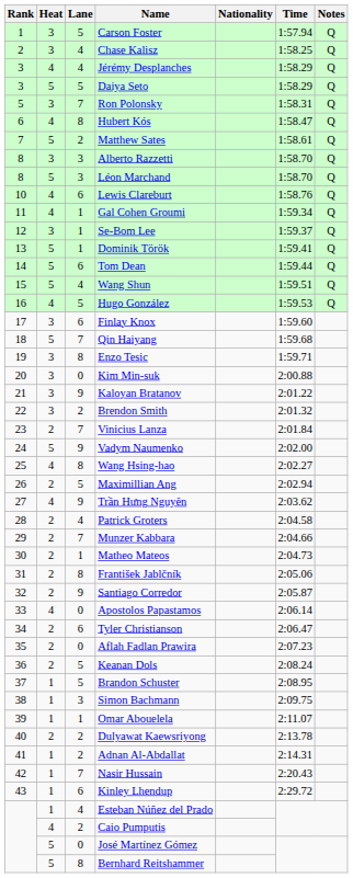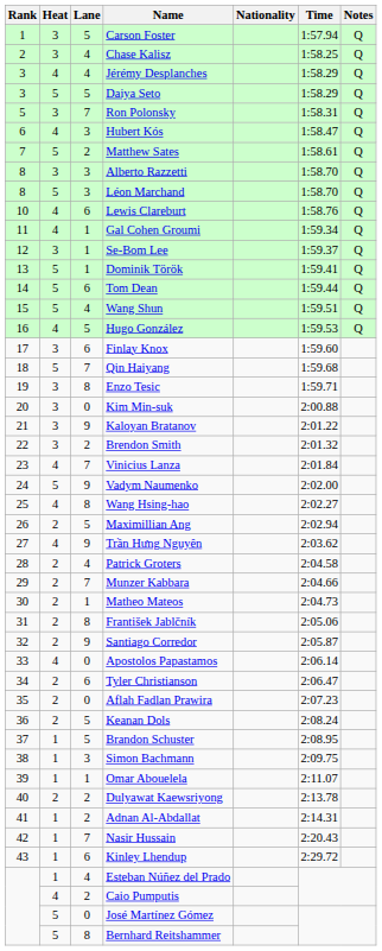 <table class="wikitable sortable" style="text-align:center">
 <tr>
 <th>Rank</th>
 <th>Heat</th>
 <th>Lane</th>
 <th>Name</th>
 <th>Nationality</th>
 <th>Time</th>
 <th>Notes</th>
 </tr>
 <tr bgcolor=ccffcc>
 <td>1</td>
 <td>3</td>
 <td>5</td>
 <td align=left><a href='#'>Carson Foster</a></td>
 <td align=left></td>
 <td>1:57.94</td>
 <td>Q</td>
 </tr>
 <tr bgcolor=ccffcc>
 <td>2</td>
 <td>3</td>
 <td>4</td>
 <td align=left><a href='#'>Chase Kalisz</a></td>
 <td align=left></td>
 <td>1:58.25</td>
 <td>Q</td>
 </tr>
 <tr bgcolor=ccffcc>
 <td>3</td>
 <td>4</td>
 <td>4</td>
 <td align=left><a href='#'>Jérémy Desplanches</a></td>
 <td align=left></td>
 <td>1:58.29</td>
 <td>Q</td>
 </tr>
 <tr bgcolor=ccffcc>
 <td>3</td>
 <td>5</td>
 <td>5</td>
 <td align=left><a href='#'>Daiya Seto</a></td>
 <td align=left></td>
 <td>1:58.29</td>
 <td>Q</td>
 </tr>
 <tr bgcolor=ccffcc>
 <td>5</td>
 <td>3</td>
 <td>7</td>
 <td align=left><a href='#'>Ron Polonsky</a></td>
 <td align=left></td>
 <td>1:58.31</td>
 <td>Q</td>
 </tr>
 <tr bgcolor=ccffcc>
 <td>6</td>
 <td>4</td>
-<td>8</td>
+<td>3</td>
 <td align=left><a href='#'>Hubert Kós</a></td>
 <td align=left></td>
 <td>1:58.47</td>
 <td>Q</td>
 </tr>
 <tr bgcolor=ccffcc>
 <td>7</td>
 <td>5</td>
 <td>2</td>
 <td align=left><a href='#'>Matthew Sates</a></td>
 <td align=left></td>
 <td>1:58.61</td>
 <td>Q</td>
 </tr>
 <tr bgcolor=ccffcc>
 <td>8</td>
 <td>3</td>
 <td>3</td>
 <td align=left><a href='#'>Alberto Razzetti</a></td>
 <td align=left></td>
 <td>1:58.70</td>
 <td>Q</td>
 </tr>
 <tr bgcolor=ccffcc>
 <td>8</td>
 <td>5</td>
 <td>3</td>
 <td align=left><a href='#'>Léon Marchand</a></td>
 <td align=left></td>
 <td>1:58.70</td>
 <td>Q</td>
 </tr>
 <tr bgcolor=ccffcc>
 <td>10</td>
 <td>4</td>
 <td>6</td>
 <td align=left><a href='#'>Lewis Clareburt</a></td>
 <td align=left></td>
 <td>1:58.76</td>
 <td>Q</td>
 </tr>
 <tr bgcolor=ccffcc>
 <td>11</td>
 <td>4</td>
 <td>1</td>
 <td align=left><a href='#'>Gal Cohen Groumi</a></td>
 <td align=left></td>
 <td>1:59.34</td>
 <td>Q</td>
 </tr>
 <tr bgcolor=ccffcc>
 <td>12</td>
 <td>3</td>
 <td>1</td>
 <td align=left><a href='#'>Se-Bom Lee</a></td>
 <td align=left></td>
 <td>1:59.37</td>
 <td>Q</td>
 </tr>
 <tr bgcolor=ccffcc>
 <td>13</td>
 <td>5</td>
 <td>1</td>
 <td align=left><a href='#'>Dominik Török</a></td>
 <td align=left></td>
 <td>1:59.41</td>
 <td>Q</td>
 </tr>
 <tr bgcolor=ccffcc>
 <td>14</td>
 <td>5</td>
 <td>6</td>
 <td align=left><a href='#'>Tom Dean</a></td>
 <td align=left></td>
 <td>1:59.44</td>
 <td>Q</td>
 </tr>
 <tr bgcolor=ccffcc>
 <td>15</td>
 <td>5</td>
 <td>4</td>
 <td align=left><a href='#'>Wang Shun</a></td>
 <td align=left></td>
 <td>1:59.51</td>
 <td>Q</td>
 </tr>
 <tr bgcolor=ccffcc>
 <td>16</td>
 <td>4</td>
 <td>5</td>
 <td align=left><a href='#'>Hugo González</a></td>
 <td align=left></td>
 <td>1:59.53</td>
 <td>Q</td>
 </tr>
 <tr>
 <td>17</td>
 <td>3</td>
 <td>6</td>
 <td align=left><a href='#'>Finlay Knox</a></td>
 <td align=left></td>
 <td>1:59.60</td>
 <td></td>
 </tr>
 <tr>
 <td>18</td>
 <td>5</td>
 <td>7</td>
 <td align=left><a href='#'>Qin Haiyang</a></td>
 <td align=left></td>
 <td>1:59.68</td>
 <td></td>
 </tr>
 <tr>
 <td>19</td>
 <td>3</td>
 <td>8</td>
 <td align=left><a href='#'>Enzo Tesic</a></td>
 <td align=left></td>
 <td>1:59.71</td>
 <td></td>
 </tr>
 <tr>
 <td>20</td>
 <td>3</td>
 <td>0</td>
 <td align=left><a href='#'>Kim Min-suk</a></td>
 <td align=left></td>
 <td>2:00.88</td>
 <td></td>
 </tr>
 <tr>
 <td>21</td>
 <td>3</td>
 <td>9</td>
 <td align=left><a href='#'>Kaloyan Bratanov</a></td>
 <td align=left></td>
 <td>2:01.22</td>
 <td></td>
 </tr>
 <tr>
 <td>22</td>
 <td>3</td>
 <td>2</td>
 <td align=left><a href='#'>Brendon Smith</a></td>
 <td align=left></td>
 <td>2:01.32</td>
 <td></td>
 </tr>
 <tr>
 <td>23</td>
-<td>2</td>
+<td>4</td>
 <td>7</td>
 <td align=left><a href='#'>Vinicius Lanza</a></td>
 <td align=left></td>
 <td>2:01.84</td>
 <td></td>
 </tr>
 <tr>
 <td>24</td>
 <td>5</td>
 <td>9</td>
 <td align=left><a href='#'>Vadym Naumenko</a></td>
 <td align=left></td>
 <td>2:02.00</td>
 <td></td>
 </tr>
 <tr>
 <td>25</td>
 <td>4</td>
 <td>8</td>
 <td align=left><a href='#'>Wang Hsing-hao</a></td>
 <td align=left></td>
 <td>2:02.27</td>
 <td></td>
 </tr>
 <tr>
 <td>26</td>
 <td>2</td>
 <td>5</td>
 <td align=left><a href='#'>Maximillian Ang</a></td>
 <td align=left></td>
 <td>2:02.94</td>
 <td></td>
 </tr>
 <tr>
 <td>27</td>
 <td>4</td>
 <td>9</td>
 <td align=left><a href='#'>Trần Hưng Nguyên</a></td>
 <td align=left></td>
 <td>2:03.62</td>
 <td></td>
 </tr>
 <tr>
 <td>28</td>
 <td>2</td>
 <td>4</td>
 <td align=left><a href='#'>Patrick Groters</a></td>
 <td align=left></td>
 <td>2:04.58</td>
 <td></td>
 </tr>
 <tr>
 <td>29</td>
 <td>2</td>
 <td>7</td>
 <td align=left><a href='#'>Munzer Kabbara</a></td>
 <td align=left></td>
 <td>2:04.66</td>
 <td></td>
 </tr>
 <tr>
 <td>30</td>
 <td>2</td>
 <td>1</td>
 <td align=left><a href='#'>Matheo Mateos</a></td>
 <td align=left></td>
 <td>2:04.73</td>
 <td></td>
 </tr>
 <tr>
 <td>31</td>
 <td>2</td>
 <td>8</td>
 <td align=left><a href='#'>František Jablčník</a></td>
 <td align=left></td>
 <td>2:05.06</td>
 <td></td>
 </tr>
 <tr>
 <td>32</td>
 <td>2</td>
 <td>9</td>
 <td align=left><a href='#'>Santiago Corredor</a></td>
 <td align=left></td>
 <td>2:05.87</td>
 <td></td>
 </tr>
 <tr>
 <td>33</td>
 <td>4</td>
 <td>0</td>
 <td align=left><a href='#'>Apostolos Papastamos</a></td>
 <td align=left></td>
 <td>2:06.14</td>
 <td></td>
 </tr>
 <tr>
 <td>34</td>
 <td>2</td>
 <td>6</td>
 <td align=left><a href='#'>Tyler Christianson</a></td>
 <td align=left></td>
 <td>2:06.47</td>
 <td></td>
 </tr>
 <tr>
 <td>35</td>
 <td>2</td>
 <td>0</td>
 <td align=left><a href='#'>Aflah Fadlan Prawira</a></td>
 <td align=left></td>
 <td>2:07.23</td>
 <td></td>
 </tr>
 <tr>
 <td>36</td>
 <td>2</td>
 <td>5</td>
 <td align=left><a href='#'>Keanan Dols</a></td>
 <td align=left></td>
 <td>2:08.24</td>
 <td></td>
 </tr>
 <tr>
 <td>37</td>
 <td>1</td>
 <td>5</td>
 <td align=left><a href='#'>Brandon Schuster</a></td>
 <td align=left></td>
 <td>2:08.95</td>
 <td></td>
 </tr>
 <tr>
 <td>38</td>
 <td>1</td>
 <td>3</td>
 <td align=left><a href='#'>Simon Bachmann</a></td>
 <td align=left></td>
 <td>2:09.75</td>
 <td></td>
 </tr>
 <tr>
 <td>39</td>
 <td>1</td>
 <td>1</td>
 <td align=left><a href='#'>Omar Abouelela</a></td>
 <td align=left></td>
 <td>2:11.07</td>
 <td></td>
 </tr>
 <tr>
 <td>40</td>
 <td>2</td>
 <td>2</td>
 <td align=left><a href='#'>Dulyawat Kaewsriyong</a></td>
 <td align=left></td>
 <td>2:13.78</td>
 <td></td>
 </tr>
 <tr>
 <td>41</td>
 <td>1</td>
 <td>2</td>
 <td align=left><a href='#'>Adnan Al-Abdallat</a></td>
 <td align=left></td>
 <td>2:14.31</td>
 <td></td>
 </tr>
 <tr>
 <td>42</td>
 <td>1</td>
 <td>7</td>
 <td align=left><a href='#'>Nasir Hussain</a></td>
 <td align=left></td>
 <td>2:20.43</td>
 <td></td>
 </tr>
 <tr>
 <td>43</td>
 <td>1</td>
 <td>6</td>
 <td align=left><a href='#'>Kinley Lhendup</a></td>
 <td align=left></td>
 <td>2:29.72</td>
 <td></td>
 </tr>
 <tr>
 <td rowspan=4></td>
 <td>1</td>
 <td>4</td>
 <td align=left><a href='#'>Esteban Núñez del Prado</a></td>
 <td align=left></td>
 <td colspan=2 rowspan=2></td>
 </tr>
 <tr>
 <td>4</td>
 <td>2</td>
 <td align=left><a href='#'>Caio Pumputis</a></td>
 <td align=left></td>
 </tr>
 <tr>
 <td>5</td>
 <td>0</td>
 <td align=left><a href='#'>José Martínez Gómez</a></td>
 <td align=left></td>
 <td colspan=2 rowspan=2></td>
 </tr>
 <tr>
 <td>5</td>
 <td>8</td>
 <td align=left><a href='#'>Bernhard Reitshammer</a></td>
 <td align=left></td>
 </tr>
 </table>
